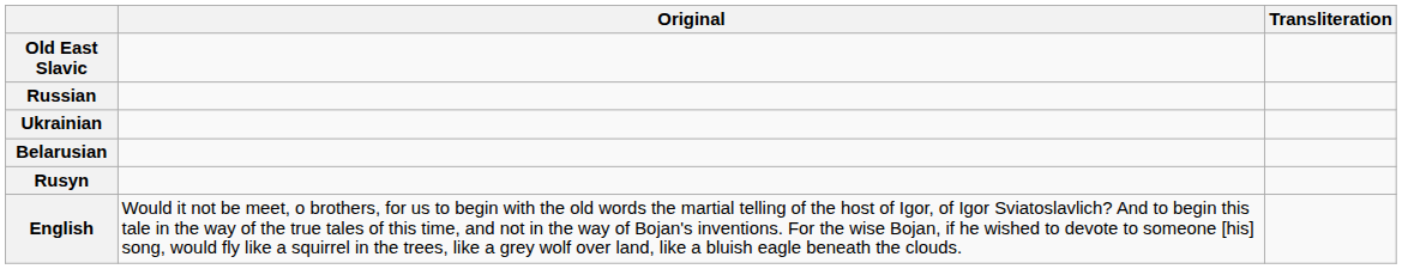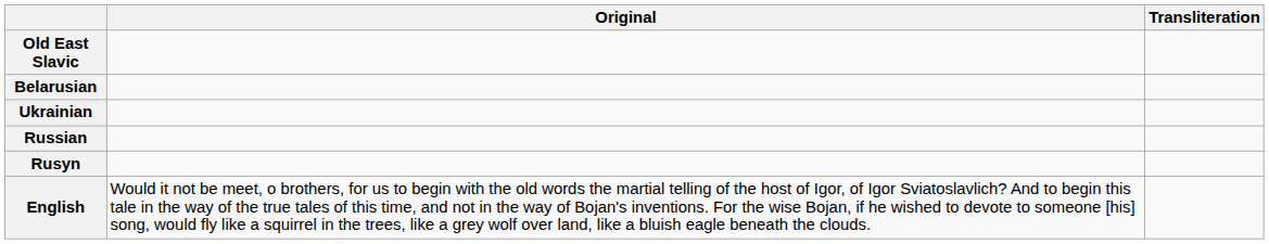 <table class="wikitable">
 <tr>
 <th></th>
 <th>Original</th>
 <th>Transliteration</th>
 </tr>
 <tr>
 <th>Old East Slavic</th>
 <td></td>
 <td></td>
 </tr>
 <tr>
-<th>Russian</th>
+<th>Belarusian</th>
 <td></td>
 <td></td>
 </tr>
 <tr>
 <th>Ukrainian</th>
 <td></td>
 <td></td>
 </tr>
 <tr>
-<th>Belarusian</th>
+<th>Russian</th>
 <td></td>
 <td></td>
 </tr>
 <tr>
 <th>Rusyn</th>
 <td></td>
 <td></td>
 </tr>
 <tr>
 <th>English</th>
 <td>Would it not be meet, o brothers, for us to begin with the old words the martial telling of the host of Igor, of Igor Sviatoslavlich? And to begin this tale in the way of the true tales of this time, and not in the way of Bojan's inventions. For the wise Bojan, if he wished to devote to someone [his] song, would fly like a squirrel in the trees, like a grey wolf over land, like a bluish eagle beneath the clouds.</td>
 </tr>
 </table>
